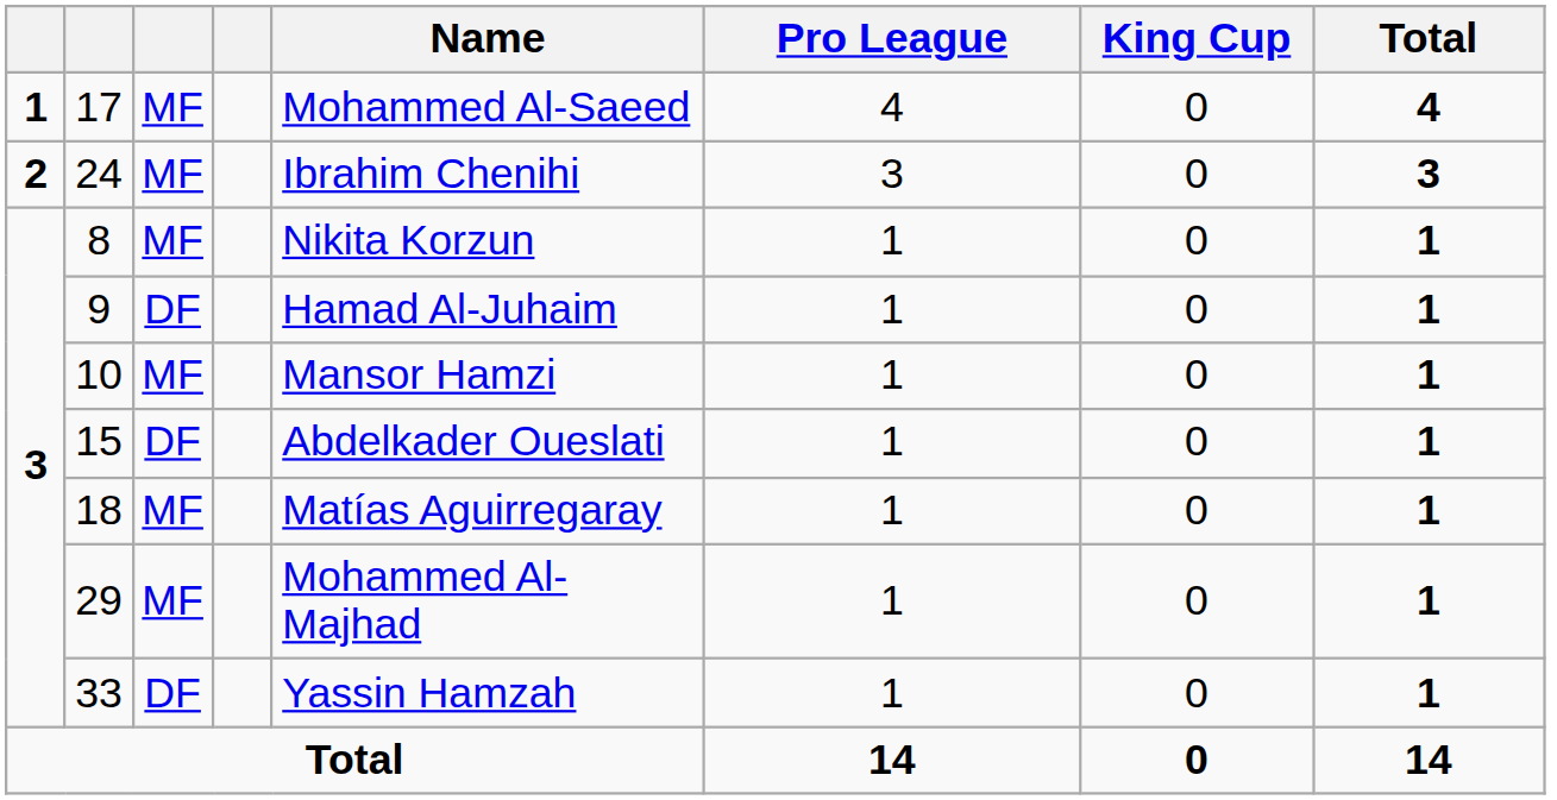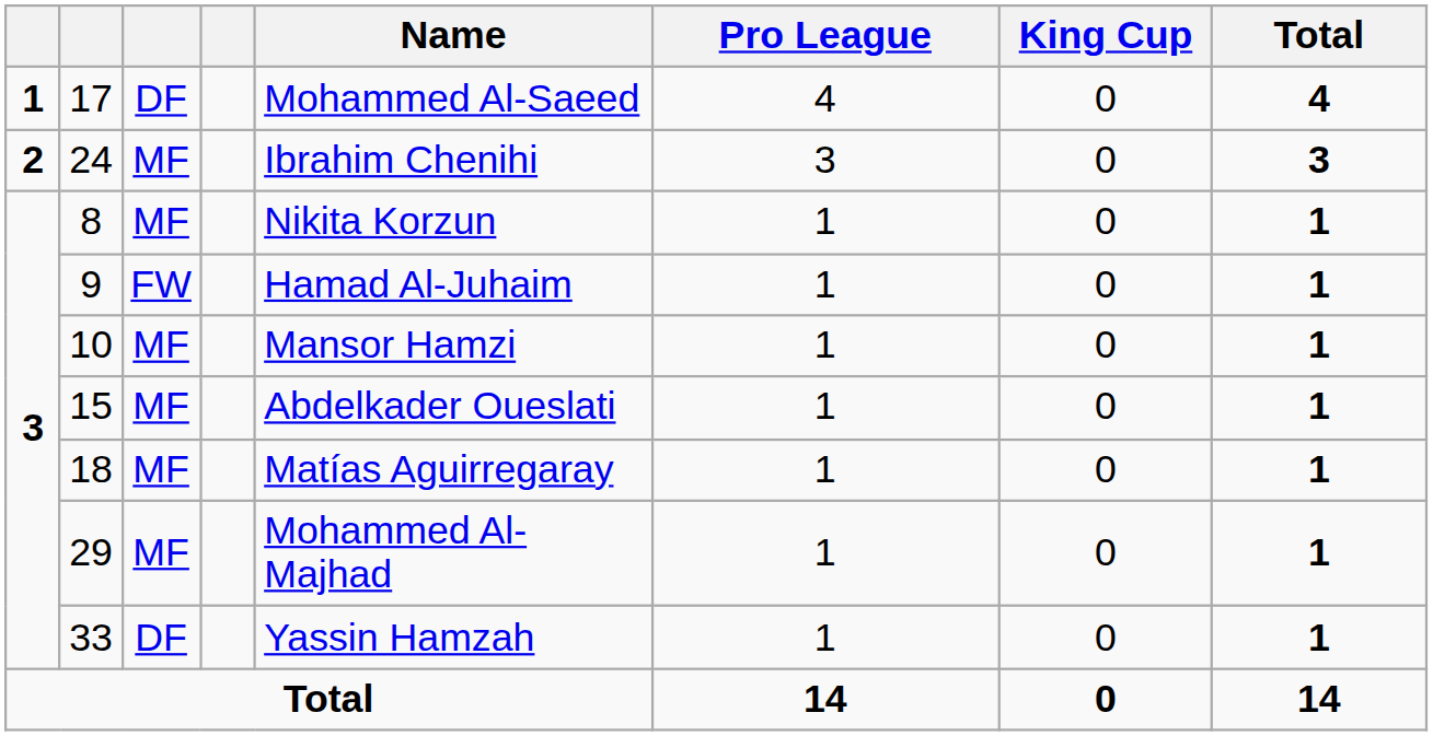 <table class="wikitable" style="text-align:center">
 <tr>
 <th width=15></th>
 <th width=15></th>
 <th width=15></th>
 <th width=15></th>
 <th width=155>Name</th>
 <th width=135><a href='#'>Pro League</a></th>
 <th width=80><a href='#'>King Cup</a></th>
 <th width=80>Total</th>
 </tr>
 <tr>
 <td><strong>1</strong></td>
 <td>17</td>
-<td><a href='#'>MF</a></td>
+<td><a href='#'>DF</a></td>
 <td></td>
 <td align=left><a href='#'>Mohammed Al-Saeed</a></td>
 <td>4</td>
 <td>0</td>
 <td><strong>4</strong></td>
 </tr>
 <tr>
 <td><strong>2</strong></td>
 <td>24</td>
 <td><a href='#'>MF</a></td>
 <td></td>
 <td align=left><a href='#'>Ibrahim Chenihi</a></td>
 <td>3</td>
 <td>0</td>
 <td><strong>3</strong></td>
 </tr>
 <tr>
 <td rowspan=7><strong>3</strong></td>
 <td>8</td>
 <td><a href='#'>MF</a></td>
 <td></td>
 <td align=left><a href='#'>Nikita Korzun</a></td>
 <td>1</td>
 <td>0</td>
 <td><strong>1</strong></td>
 </tr>
 <tr>
 <td>9</td>
-<td><a href='#'>DF</a></td>
+<td><a href='#'>FW</a></td>
 <td></td>
 <td align=left><a href='#'>Hamad Al-Juhaim</a></td>
 <td>1</td>
 <td>0</td>
 <td><strong>1</strong></td>
 </tr>
 <tr>
 <td>10</td>
 <td><a href='#'>MF</a></td>
 <td></td>
 <td align=left><a href='#'>Mansor Hamzi</a></td>
 <td>1</td>
 <td>0</td>
 <td><strong>1</strong></td>
 </tr>
 <tr>
 <td>15</td>
-<td><a href='#'>DF</a></td>
+<td><a href='#'>MF</a></td>
 <td></td>
 <td align=left><a href='#'>Abdelkader Oueslati</a></td>
 <td>1</td>
 <td>0</td>
 <td><strong>1</strong></td>
 </tr>
 <tr>
 <td>18</td>
 <td><a href='#'>MF</a></td>
 <td></td>
 <td align=left><a href='#'>Matías Aguirregaray</a></td>
 <td>1</td>
 <td>0</td>
 <td><strong>1</strong></td>
 </tr>
 <tr>
 <td>29</td>
 <td><a href='#'>MF</a></td>
 <td></td>
 <td align=left><a href='#'>Mohammed Al-Majhad</a></td>
 <td>1</td>
 <td>0</td>
 <td><strong>1</strong></td>
 </tr>
 <tr>
 <td>33</td>
 <td><a href='#'>DF</a></td>
 <td></td>
 <td align=left><a href='#'>Yassin Hamzah</a></td>
 <td>1</td>
 <td>0</td>
 <td><strong>1</strong></td>
 </tr>
 <tr>
 <td colspan=5><strong>Total</strong></td>
 <td><strong>14</strong></td>
 <td><strong>0</strong></td>
 <td><strong>14</strong></td>
 </tr>
 </table>
